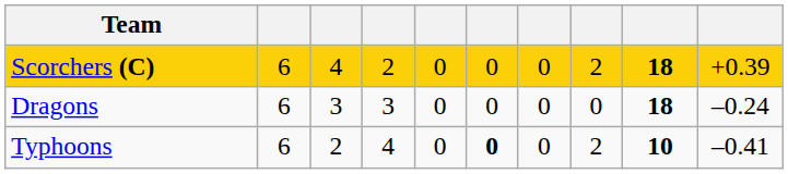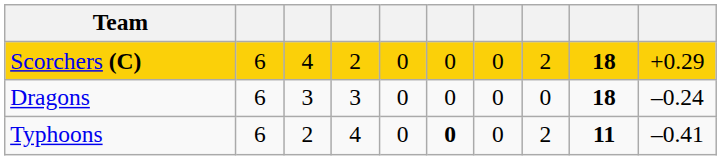 <table class="wikitable" style="text-align:center">
 <tr>
 <th width="150">Team</th>
 <th width="25"></th>
 <th width="25"></th>
 <th width="25"></th>
 <th width="25"></th>
 <th width="25"></th>
 <th width="25"></th>
 <th width="25"></th>
 <th width="40"></th>
 <th width="45"></th>
 </tr>
 <tr style="background:#fbd009">
 <td style="text-align:left"><a href='#'>Scorchers</a> <strong>(C)</strong></td>
 <td>6</td>
 <td>4</td>
 <td>2</td>
 <td>0</td>
 <td>0</td>
 <td>0</td>
 <td>2</td>
 <td><strong>18</strong></td>
-<td>+0.39</td>
+<td>+0.29</td>
 </tr>
 <tr>
 <td style="text-align:left"><a href='#'>Dragons</a></td>
 <td>6</td>
 <td>3</td>
 <td>3</td>
 <td>0</td>
 <td>0</td>
 <td>0</td>
 <td>0</td>
 <td><strong>18</strong></td>
 <td>–0.24</td>
 </tr>
 <tr>
 <td style="text-align:left"><a href='#'>Typhoons</a></td>
 <td>6</td>
 <td>2</td>
 <td>4</td>
 <td>0</td>
 <td><strong>0</strong></td>
 <td>0</td>
 <td>2</td>
-<td><strong>10</strong></td>
+<td><strong>11</strong></td>
 <td>–0.41</td>
 </tr>
 </table>
